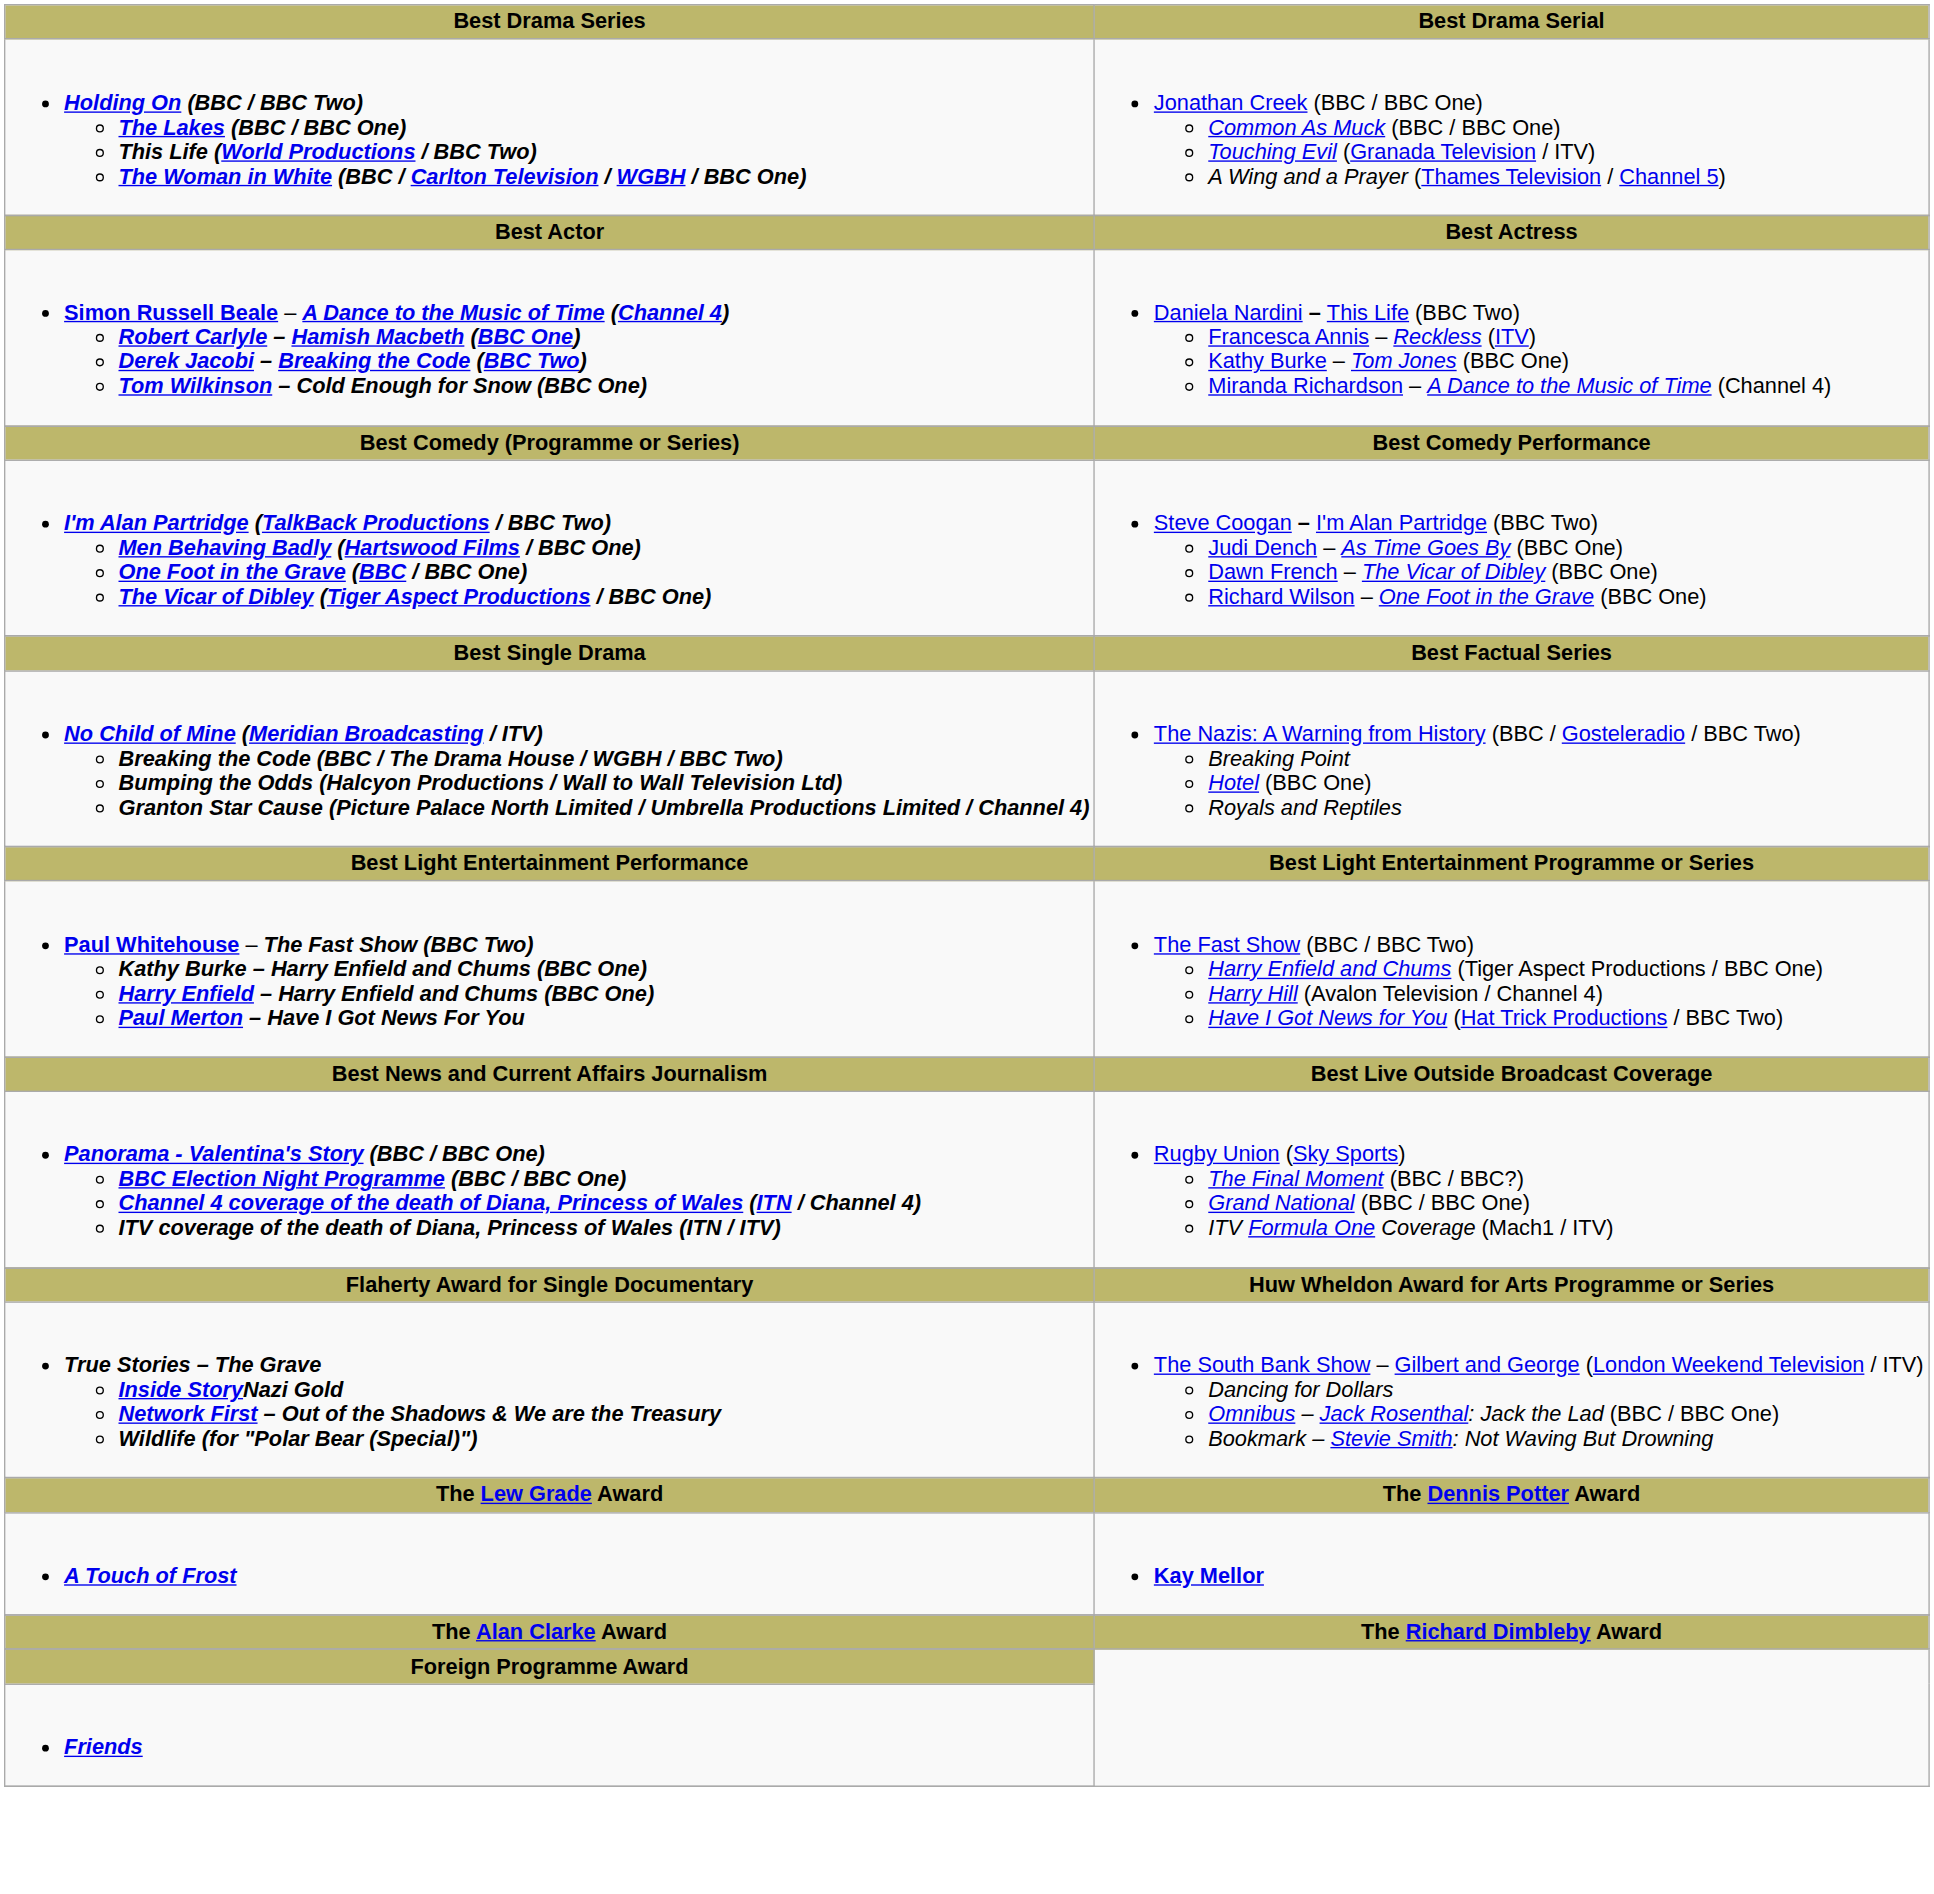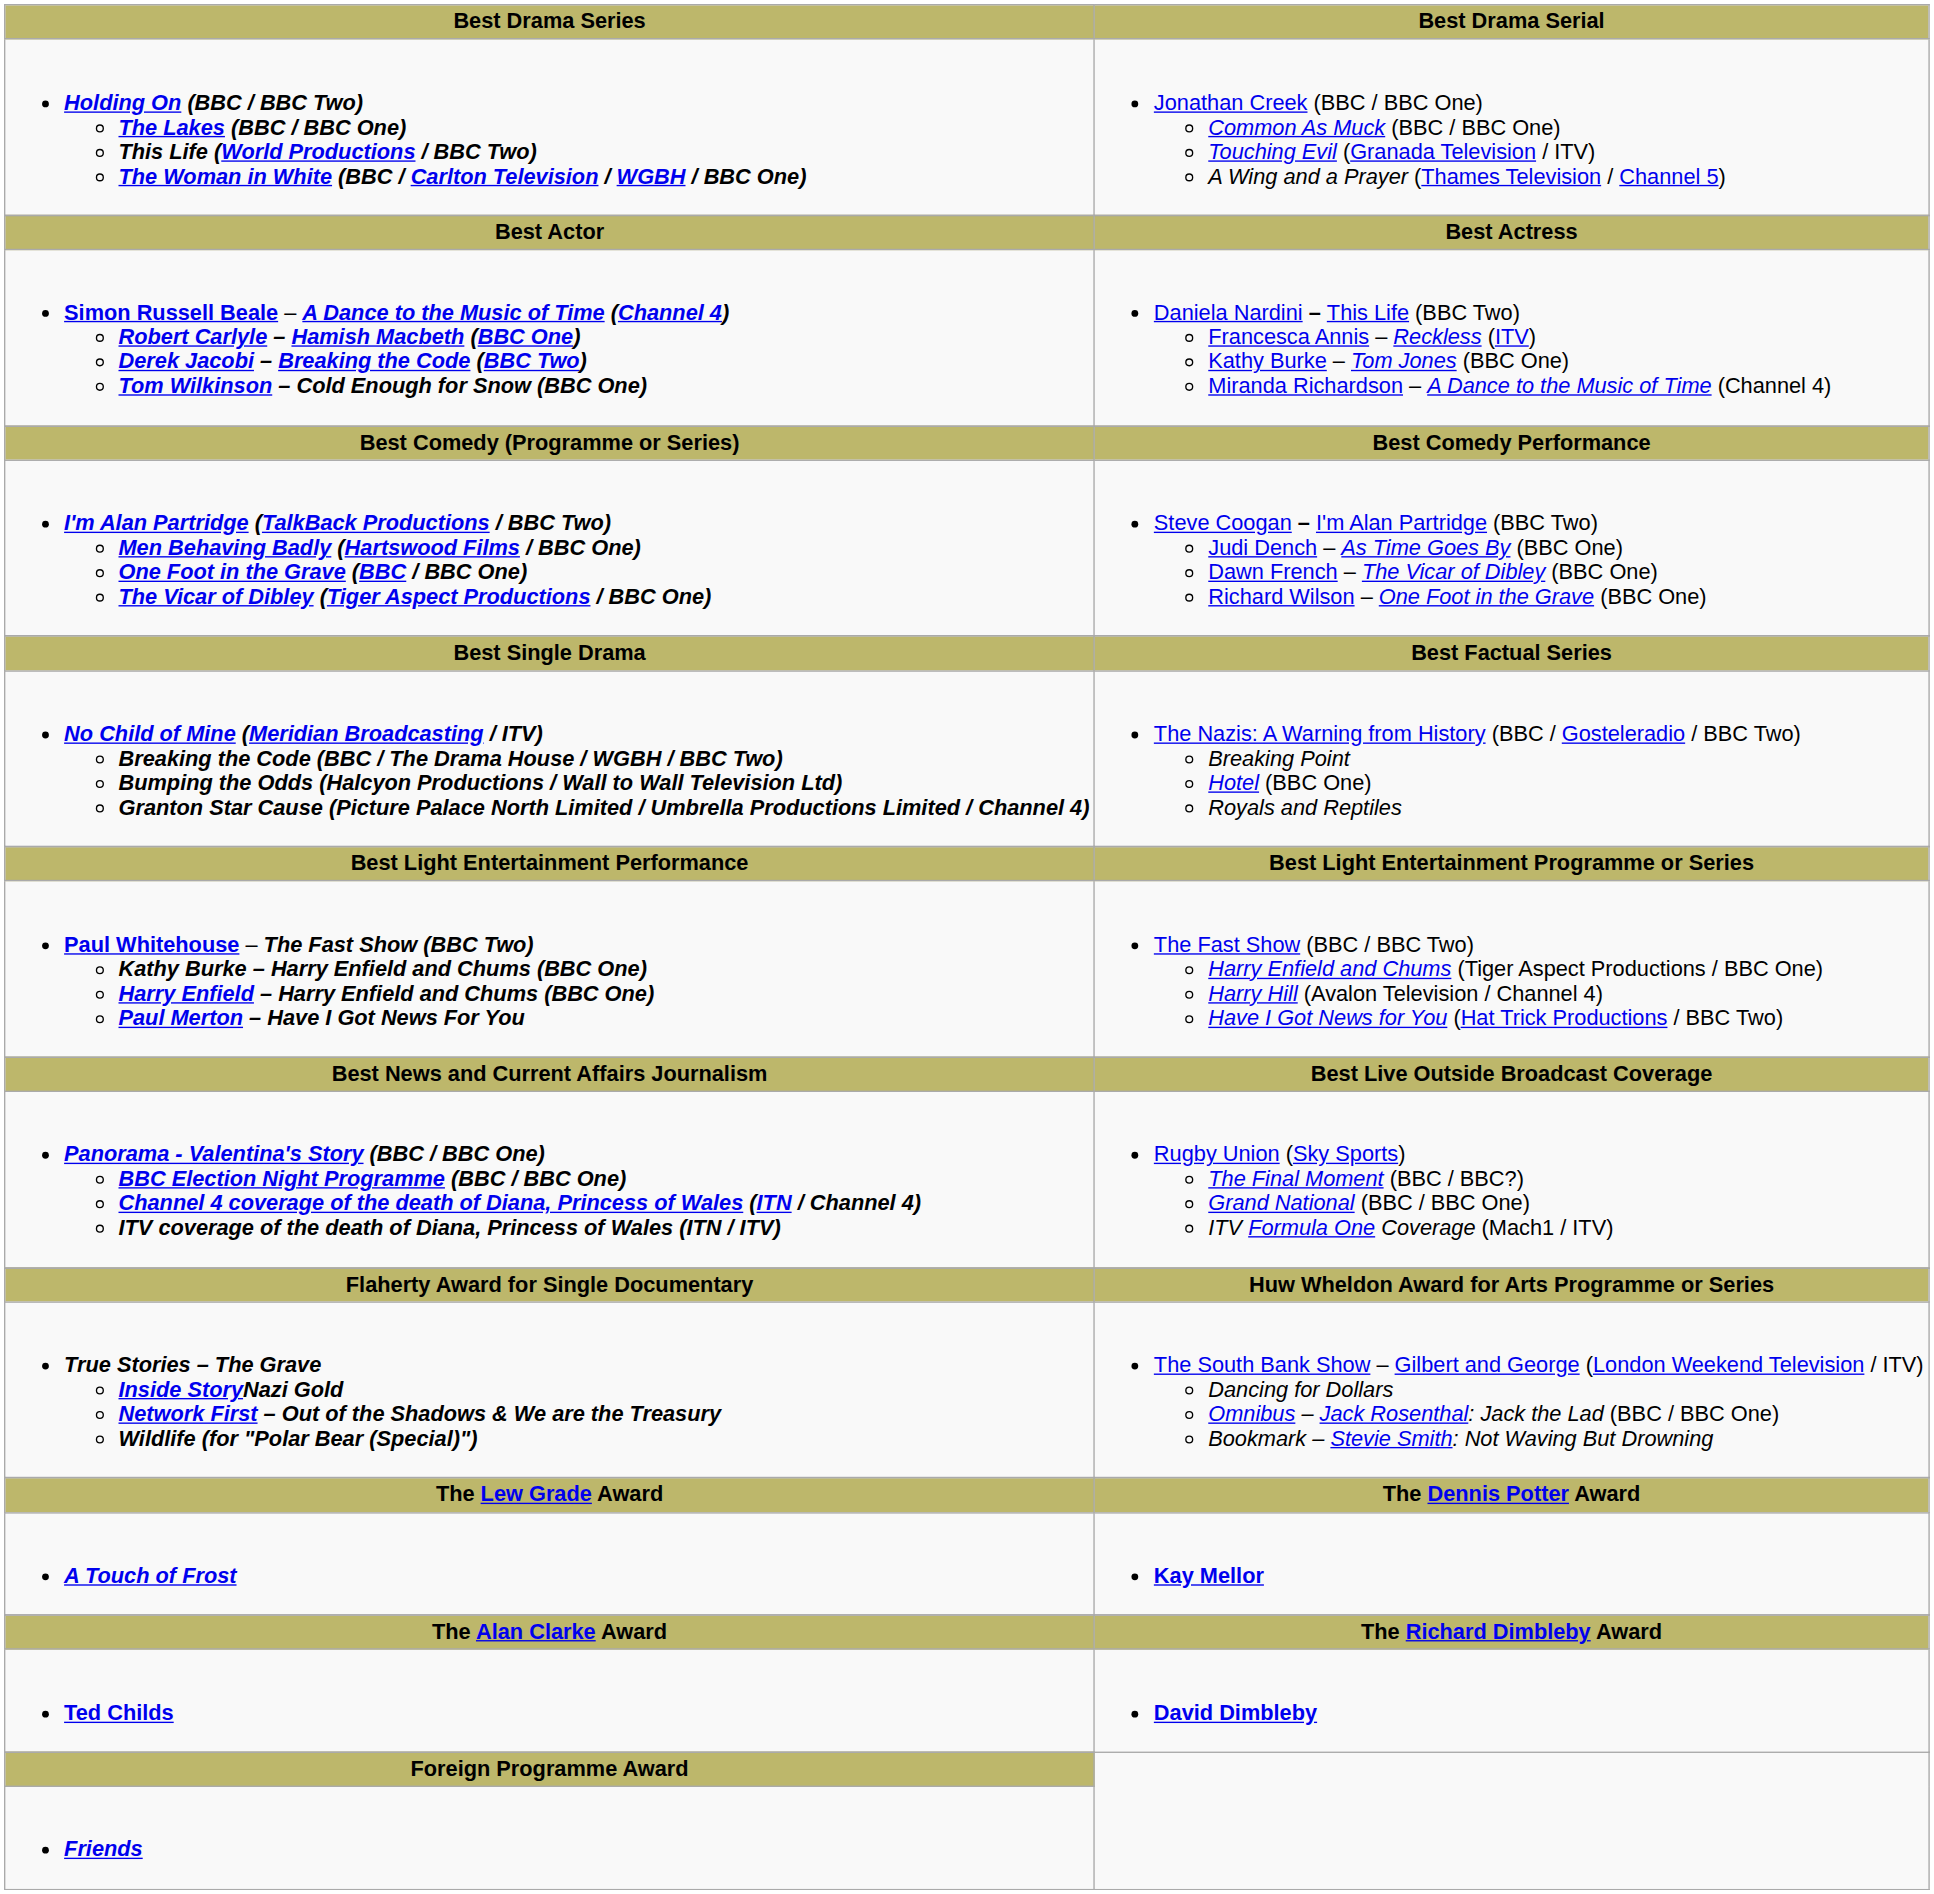 <table class=wikitable>
 <tr>
 <th style="background:#BDB76B;">Best Drama Series</th>
 <th style="background:#BDB76B;">Best Drama Serial</th>
 </tr>
 <tr>
 <td valign="top"><br><ul><li><strong><em><a href='#'>Holding On</a><em> (BBC / BBC Two)<strong><ul><li></em><a href='#'>The Lakes</a><em> (BBC / BBC One)</li><li></em>This Life<em> (<a href='#'>World Productions</a> / BBC Two)</li><li></em><a href='#'>The Woman in White</a><em> (BBC / <a href='#'>Carlton Television</a> / <a href='#'>WGBH</a> / BBC One)</li></ul></li></ul></td>
 <td valign="top"><br><ul><li></em></strong><a href='#'>Jonathan Creek</a></em> (BBC / BBC One)</strong><ul><li><em><a href='#'>Common As Muck</a></em> (BBC / BBC One)</li><li><em><a href='#'>Touching Evil</a></em> (<a href='#'>Granada Television</a> / ITV)</li><li><em>A Wing and a Prayer</em> (<a href='#'>Thames Television</a> / <a href='#'>Channel 5</a>)</li></ul></li></ul></td>
 </tr>
 <tr>
 </tr>
 <tr>
 <th style="background:#BDB76B;">Best Actor</th>
 <th style="background:#BDB76B;">Best Actress</th>
 </tr>
 <tr>
 <td valign="top"><br><ul><li><strong><a href='#'>Simon Russell Beale</a></strong> – <strong><em><a href='#'>A Dance to the Music of Time</a><em> (<a href='#'>Channel 4</a>)<strong><ul><li><a href='#'>Robert Carlyle</a> – </em><a href='#'>Hamish Macbeth</a><em> (<a href='#'>BBC One</a>)</li><li><a href='#'>Derek Jacobi</a> – </em><a href='#'>Breaking the Code</a><em> (<a href='#'>BBC Two</a>)</li><li><a href='#'>Tom Wilkinson</a> – </em>Cold Enough for Snow<em> (BBC One)</li></ul></li></ul></td>
 <td valign="top"><br><ul><li></strong><a href='#'>Daniela Nardini</a><strong> – </em></strong><a href='#'>This Life</a></em> (BBC Two)</strong><ul><li><a href='#'>Francesca Annis</a> – <em><a href='#'>Reckless</a></em> (<a href='#'>ITV</a>)</li><li><a href='#'>Kathy Burke</a> – <em><a href='#'>Tom Jones</a></em> (BBC One)</li><li><a href='#'>Miranda Richardson</a> – <em><a href='#'>A Dance to the Music of Time</a></em> (Channel 4)</li></ul></li></ul></td>
 </tr>
 <tr>
 </tr>
 <tr>
 <th style="background:#BDB76B;">Best Comedy (Programme or Series)</th>
 <th style="background:#BDB76B;">Best Comedy Performance</th>
 </tr>
 <tr>
 <td valign="top"><br><ul><li><strong><em><a href='#'>I'm Alan Partridge</a><em> (<a href='#'>TalkBack Productions</a> / BBC Two)<strong><ul><li></em><a href='#'>Men Behaving Badly</a><em> (<a href='#'>Hartswood Films</a> / BBC One)</li><li></em><a href='#'>One Foot in the Grave</a><em> (<a href='#'>BBC</a> / BBC One)</li><li></em><a href='#'>The Vicar of Dibley</a><em> (<a href='#'>Tiger Aspect Productions</a> / BBC One)</li></ul></li></ul></td>
 <td valign="top"><br><ul><li></strong><a href='#'>Steve Coogan</a><strong> – </em></strong><a href='#'>I'm Alan Partridge</a></em> (BBC Two)</strong><ul><li><a href='#'>Judi Dench</a> – <em><a href='#'>As Time Goes By</a></em> (BBC One)</li><li><a href='#'>Dawn French</a> – <em><a href='#'>The Vicar of Dibley</a></em> (BBC One)</li><li><a href='#'>Richard Wilson</a> – <em><a href='#'>One Foot in the Grave</a></em> (BBC One)</li></ul></li></ul></td>
 </tr>
 <tr>
 </tr>
 <tr>
 <th style="background:#BDB76B;">Best Single Drama</th>
 <th style="background:#BDB76B;">Best Factual Series</th>
 </tr>
 <tr>
 <td valign="top"><br><ul><li><strong><em><a href='#'>No Child of Mine</a><em> (<a href='#'>Meridian Broadcasting</a> / ITV)<strong><ul><li></em>Breaking the Code<em> (BBC / The Drama House / WGBH / BBC Two)</li><li></em>Bumping the Odds<em> (Halcyon Productions / Wall to Wall Television Ltd)</li><li></em>Granton Star Cause<em> (Picture Palace North Limited / Umbrella Productions Limited / Channel 4)</li></ul></li></ul></td>
 <td valign="top"><br><ul><li></em></strong><a href='#'>The Nazis: A Warning from History</a></em> (BBC / <a href='#'>Gosteleradio</a> / BBC Two)</strong><ul><li><em>Breaking Point</em></li><li><em><a href='#'>Hotel</a></em> (BBC One)</li><li><em>Royals and Reptiles</em></li></ul></li></ul></td>
 </tr>
 <tr>
 </tr>
 <tr>
 <th style="background:#BDB76B;">Best Light Entertainment Performance</th>
 <th style="background:#BDB76B;">Best Light Entertainment Programme or Series</th>
 </tr>
 <tr>
 <td valign="top"><br><ul><li><strong><a href='#'>Paul Whitehouse</a></strong> – <strong><em>The Fast Show<em> (BBC Two)<strong><ul><li>Kathy Burke – </em>Harry Enfield and Chums<em> (BBC One)</li><li><a href='#'>Harry Enfield</a> – </em>Harry Enfield and Chums<em> (BBC One)</li><li><a href='#'>Paul Merton</a> – </em>Have I Got News For You<em></li></ul></li></ul></td>
 <td valign="top"><br><ul><li></em></strong><a href='#'>The Fast Show</a></em> (BBC / BBC Two)</strong><ul><li><em><a href='#'>Harry Enfield and Chums</a></em> (Tiger Aspect Productions / BBC One)</li><li><em><a href='#'>Harry Hill</a></em> (Avalon Television / Channel 4)</li><li><em><a href='#'>Have I Got News for You</a></em> (<a href='#'>Hat Trick Productions</a> / BBC Two)</li></ul></li></ul></td>
 </tr>
 <tr>
 </tr>
 <tr>
 <th style="background:#BDB76B;">Best News and Current Affairs Journalism</th>
 <th style="background:#BDB76B;">Best Live Outside Broadcast Coverage</th>
 </tr>
 <tr>
 <td valign="top"><br><ul><li><strong><em><a href='#'>Panorama - Valentina's Story</a><em> (BBC / BBC One)<strong><ul><li></em><a href='#'>BBC Election Night Programme</a><em> (BBC / BBC One)</li><li></em><a href='#'>Channel 4 coverage of the death of Diana, Princess of Wales</a><em> (<a href='#'>ITN</a> / Channel 4)</li><li></em>ITV coverage of the death of Diana, Princess of Wales<em> (ITN / ITV)</li></ul></li></ul></td>
 <td valign="top"><br><ul><li></em></strong><a href='#'>Rugby Union</a></em> (<a href='#'>Sky Sports</a>)</strong><ul><li><em><a href='#'>The Final Moment</a></em> (BBC / BBC?)</li><li><em><a href='#'>Grand National</a></em> (BBC / BBC One)</li><li><em>ITV <a href='#'>Formula One</a> Coverage</em> (Mach1 / ITV)</li></ul></li></ul></td>
 </tr>
 <tr>
 </tr>
 <tr>
 <th style="background:#BDB76B;">Flaherty Award for Single Documentary</th>
 <th style="background:#BDB76B;">Huw Wheldon Award for Arts Programme or Series</th>
 </tr>
 <tr>
 <td valign="top"><br><ul><li><strong><em>True Stories<em> – The Grave<strong><ul><li></em><a href='#'>Inside Story</a>Nazi Gold<em></li><li></em><a href='#'>Network First</a> – Out of the Shadows & We are the Treasury<em></li><li></em>Wildlife (for "Polar Bear (Special)")<em></li></ul></li></ul></td>
 <td valign="top"><br><ul><li></em></strong><a href='#'>The South Bank Show</a> – <a href='#'>Gilbert and George</a></em> (<a href='#'>London Weekend Television</a> / ITV)</strong><ul><li><em>Dancing for Dollars</em></li><li><em><a href='#'>Omnibus</a> – <a href='#'>Jack Rosenthal</a>: Jack the Lad</em> (BBC / BBC One)</li><li><em>Bookmark – <a href='#'>Stevie Smith</a>: Not Waving But Drowning</em></li></ul></li></ul></td>
 </tr>
 <tr>
 </tr>
 <tr>
 <th style="background:#BDB76B;">The <a href='#'>Lew Grade</a> Award</th>
 <th style="background:#BDB76B;">The <a href='#'>Dennis Potter</a> Award</th>
 </tr>
 <tr>
 <td valign="top"><br><ul><li><strong><em><a href='#'>A Touch of Frost</a></em></strong></li></ul></td>
 <td valign="top"><br><ul><li><strong><a href='#'>Kay Mellor</a></strong></li></ul></td>
 </tr>
 <tr>
 </tr>
 <tr>
 <th style="background:#BDB76B;">The <a href='#'>Alan Clarke</a> Award</th>
 <th style="background:#BDB76B;">The <a href='#'>Richard Dimbleby</a> Award</th>
 </tr>
 <tr>
+<td valign="top"><br><ul><li><strong><a href='#'>Ted Childs</a></strong></li></ul></td>
+<td valign="top"><br><ul><li><strong><a href='#'>David Dimbleby</a></strong></li></ul></td>
+</tr>
+<tr>
 </tr>
 <tr>
 <th style="background:#BDB76B;">Foreign Programme Award</th>
 </tr>
 <tr>
 <td valign="top"><br><ul><li><strong><em><a href='#'>Friends</a></em></strong></li></ul></td>
 </tr>
 <tr>
 </tr>
 <tr>
 </tr>
 </table>
